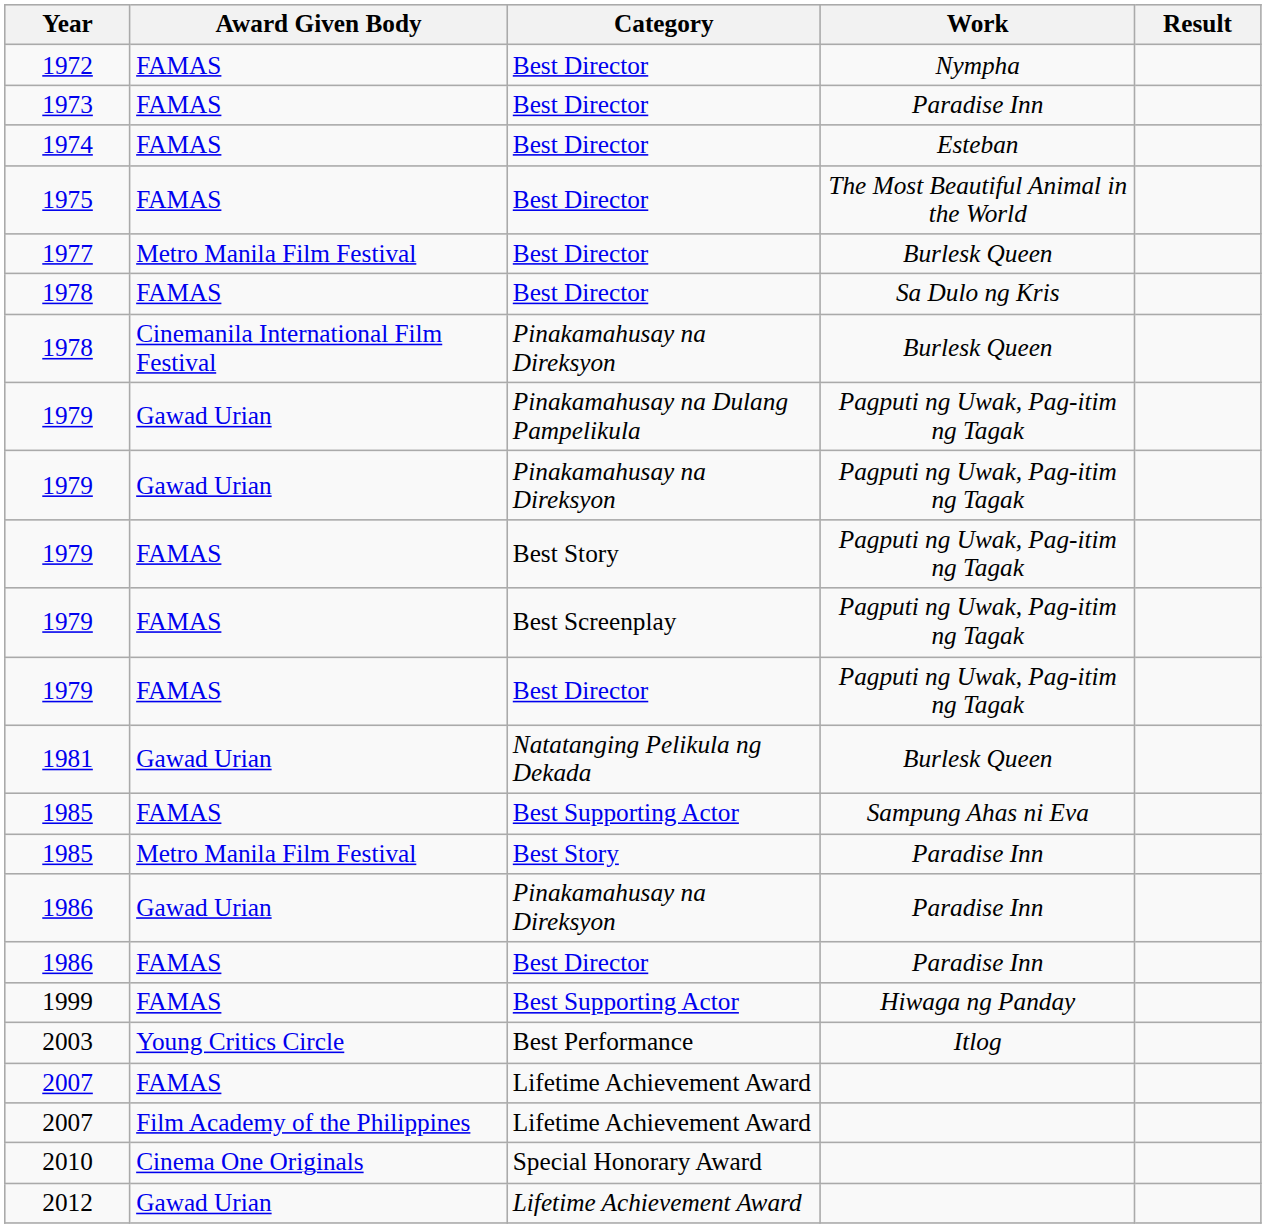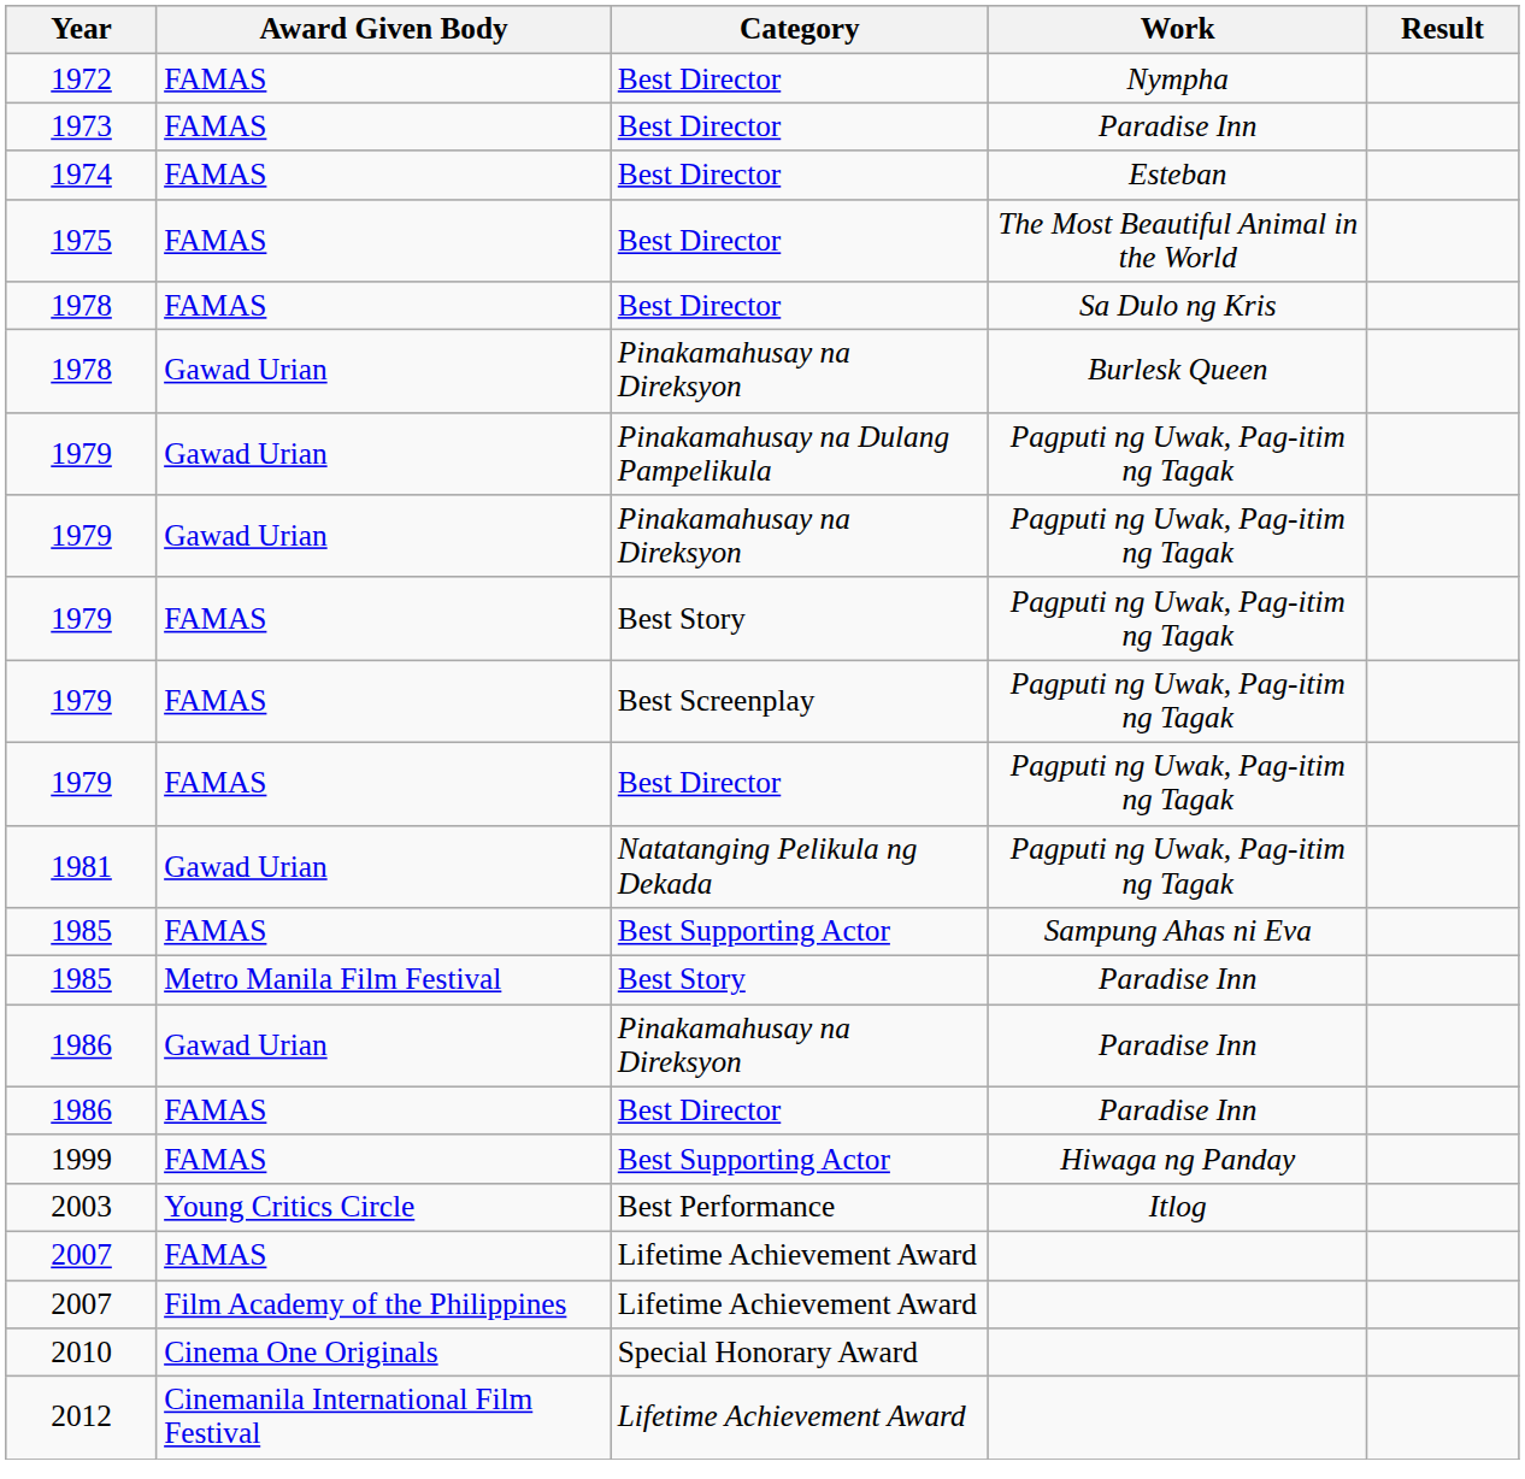 <table | width="90%" class="wikitable sortable">
 <tr>
 <th width="10%">Year</th>
 <th width="30%">Award Given Body</th>
 <th width="25%">Category</th>
 <th width="25%">Work</th>
 <th width="10%">Result</th>
 </tr>
 <tr>
 <td align="center"><a href='#'>1972</a></td>
 <td align="left"><a href='#'>FAMAS</a></td>
 <td align="left"><a href='#'>Best Director</a></td>
 <td align="center"><em>Nympha</em></td>
 <td></td>
 </tr>
 <tr>
 <td align="center"><a href='#'>1973</a></td>
 <td align="left"><a href='#'>FAMAS</a></td>
 <td align="left"><a href='#'>Best Director</a></td>
 <td align="center"><em>Paradise Inn</em></td>
 <td></td>
 </tr>
 <tr>
 <td align="center"><a href='#'>1974</a></td>
 <td align="left"><a href='#'>FAMAS</a></td>
 <td align="left"><a href='#'>Best Director</a></td>
 <td align="center"><em>Esteban</em></td>
 <td></td>
 </tr>
 <tr>
 <td align="center"><a href='#'>1975</a></td>
 <td align="left"><a href='#'>FAMAS</a></td>
 <td align="left"><a href='#'>Best Director</a></td>
 <td align="center"><em>The Most Beautiful Animal in the World</em></td>
 <td></td>
 </tr>
 <tr>
-<td align="center"><a href='#'>1977</a></td>
-<td align="left"><a href='#'>Metro Manila Film Festival</a></td>
-<td align="left"><a href='#'>Best Director</a></td>
-<td align="center"><em>Burlesk Queen</em></td>
-<td></td>
-</tr>
-<tr>
 <td align="center"><a href='#'>1978</a></td>
 <td align="left"><a href='#'>FAMAS</a></td>
 <td align="left"><a href='#'>Best Director</a></td>
 <td align="center"><em>Sa Dulo ng Kris</em></td>
 <td></td>
 </tr>
 <tr>
 <td align="center"><a href='#'>1978</a></td>
-<td align="left"><a href='#'>Cinemanila International Film Festival</a></td>
+<td align="left"><a href='#'>Gawad Urian</a></td>
 <td align="left"><em>Pinakamahusay na Direksyon</em></td>
 <td align="center"><em>Burlesk Queen</em></td>
 <td></td>
 </tr>
 <tr>
 <td align="center"><a href='#'>1979</a></td>
 <td align="left"><a href='#'>Gawad Urian</a></td>
 <td align="left"><em>Pinakamahusay na Dulang Pampelikula</em></td>
 <td align="center"><em>Pagputi ng Uwak, Pag-itim ng Tagak</em></td>
 <td></td>
 </tr>
 <tr>
 <td align="center"><a href='#'>1979</a></td>
 <td align="left"><a href='#'>Gawad Urian</a></td>
 <td align="left"><em>Pinakamahusay na Direksyon</em></td>
 <td align="center"><em>Pagputi ng Uwak, Pag-itim ng Tagak</em></td>
 <td></td>
 </tr>
 <tr>
 <td align="center"><a href='#'>1979</a></td>
 <td align="left"><a href='#'>FAMAS</a></td>
 <td align="left">Best Story</td>
 <td align="center"><em>Pagputi ng Uwak, Pag-itim ng Tagak</em></td>
 <td></td>
 </tr>
 <tr>
 <td align="center"><a href='#'>1979</a></td>
 <td align="left"><a href='#'>FAMAS</a></td>
 <td align="left">Best Screenplay</td>
 <td align="center"><em>Pagputi ng Uwak, Pag-itim ng Tagak</em></td>
 <td></td>
 </tr>
 <tr>
 <td align="center"><a href='#'>1979</a></td>
 <td align="left"><a href='#'>FAMAS</a></td>
 <td align="left"><a href='#'>Best Director</a></td>
 <td align="center"><em>Pagputi ng Uwak, Pag-itim ng Tagak</em></td>
 <td></td>
 </tr>
 <tr>
 <td align="center"><a href='#'>1981</a></td>
 <td align="left"><a href='#'>Gawad Urian</a></td>
 <td align="left"><em>Natatanging Pelikula ng Dekada</em></td>
-<td align="center"><em>Burlesk Queen</em></td>
+<td align="center"><em>Pagputi ng Uwak, Pag-itim ng Tagak</em></td>
 <td></td>
 </tr>
 <tr>
 <td align="center"><a href='#'>1985</a></td>
 <td align="left"><a href='#'>FAMAS</a></td>
 <td align="left"><a href='#'>Best Supporting Actor</a></td>
 <td align="center"><em>Sampung Ahas ni Eva</em></td>
 <td></td>
 </tr>
 <tr>
 <td align="center"><a href='#'>1985</a></td>
 <td align="left"><a href='#'>Metro Manila Film Festival</a></td>
 <td align="left"><a href='#'>Best Story</a></td>
 <td align="center"><em>Paradise Inn</em></td>
 <td></td>
 </tr>
 <tr>
 <td align="center"><a href='#'>1986</a></td>
 <td align="left"><a href='#'>Gawad Urian</a></td>
 <td align="left"><em>Pinakamahusay na Direksyon</em></td>
 <td align="center"><em>Paradise Inn</em></td>
 <td></td>
 </tr>
 <tr>
 <td align="center"><a href='#'>1986</a></td>
 <td align="left"><a href='#'>FAMAS</a></td>
 <td align="left"><a href='#'>Best Director</a></td>
 <td align="center"><em>Paradise Inn</em></td>
 <td></td>
 </tr>
 <tr>
 <td align="center">1999</td>
 <td align="left"><a href='#'>FAMAS</a></td>
 <td align="left"><a href='#'>Best Supporting Actor</a></td>
 <td align="center"><em>Hiwaga ng Panday</em></td>
 <td></td>
 </tr>
 <tr>
 <td align="center">2003</td>
 <td align="left"><a href='#'>Young Critics Circle</a></td>
 <td align="left">Best Performance</td>
 <td align="center"><em>Itlog</em></td>
 <td></td>
 </tr>
 <tr>
 <td align="center"><a href='#'>2007</a></td>
 <td align="left"><a href='#'>FAMAS</a></td>
 <td align="left">Lifetime Achievement Award</td>
 <td align="center"></td>
 <td></td>
 </tr>
 <tr>
 <td align="center">2007</td>
 <td align="left"><a href='#'>Film Academy of the Philippines</a></td>
 <td align="left">Lifetime Achievement Award</td>
 <td align="center"></td>
 <td></td>
 </tr>
 <tr>
 <td align="center">2010</td>
 <td align="left"><a href='#'>Cinema One Originals</a></td>
 <td align="left">Special Honorary Award</td>
 <td align="center"></td>
 <td></td>
 </tr>
 <tr>
 <td align="center">2012</td>
-<td align="left"><a href='#'>Gawad Urian</a></td>
+<td align="left"><a href='#'>Cinemanila International Film Festival</a></td>
 <td align="left"><em>Lifetime Achievement Award</em></td>
 <td align="center"></td>
 <td></td>
 </tr>
 </table>
